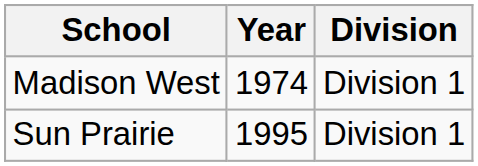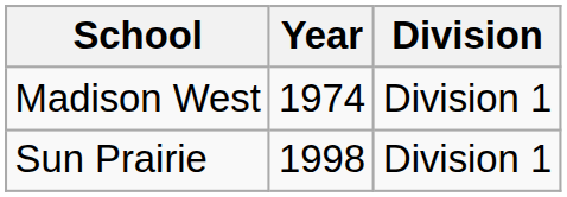 <table class="wikitable">
 <tr>
 <th>School</th>
 <th>Year</th>
 <th>Division</th>
 </tr>
 <tr>
 <td>Madison West</td>
 <td>1974</td>
 <td>Division 1</td>
 </tr>
 <tr>
 <td>Sun Prairie</td>
-<td>1995</td>
+<td>1998</td>
 <td>Division 1</td>
 </tr>
 </table>
